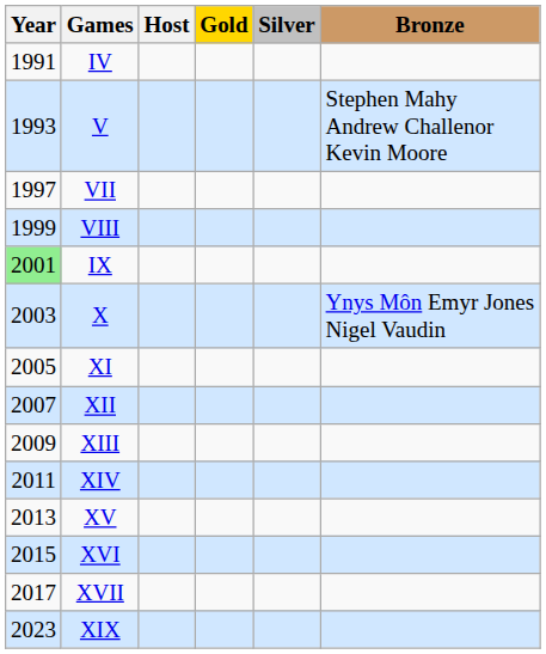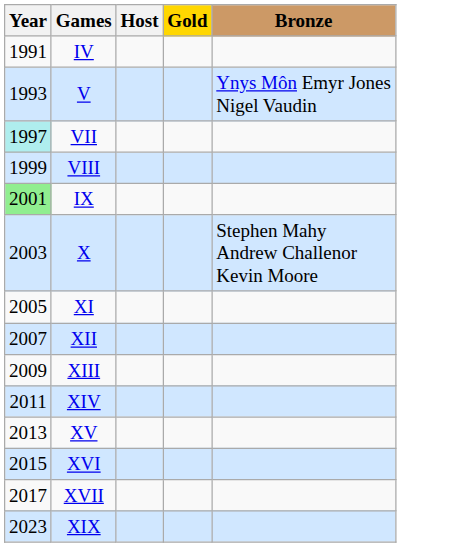 <table class="wikitable" style="text-align: center; font-size:95%;">
 <tr>
 <th>Year</th>
 <th>Games</th>
 <th>Host</th>
 <th style="background-color: gold">Gold</th>
-<th style="background-color: silver">Silver</th>
 <th style="background-color: #CC9966">Bronze</th>
 </tr>
 <tr>
 <td>1991</td>
 <td align=center><a href='#'>IV</a></td>
-<td align="left"></td>
 <td align="left"></td>
 <td align="left"></td>
 <td align="left"></td>
 </tr>
 <tr style="text-align:center; background:#d0e7ff;">
 <td>1993</td>
 <td align=center><a href='#'>V</a></td>
 <td align="left"></td>
 <td align="left"></td>
-<td align="left"></td>
-<td align="left"> Stephen Mahy <br>  Andrew Challenor <br>  Kevin Moore</td>
+<td align=left> <a href='#'>Ynys Môn</a> Emyr Jones <br>  Nigel Vaudin</td>
 </tr>
 <tr>
-<td>1997</td>
+<td style="background: paleturquoise;">1997</td>
 <td align=center><a href='#'>VII</a></td>
-<td align="left"></td>
 <td align="left"></td>
 <td align="left"></td>
 <td align="left"></td>
 </tr>
 <tr style="text-align:center; background:#d0e7ff;">
 <td>1999</td>
 <td align=center><a href='#'>VIII</a></td>
 <td align="left"></td>
 <td align="left"></td>
 <td align="left"></td>
-<td align="left"></td>
 </tr>
 <tr>
 <td style="background: lightgreen;">2001</td>
 <td align=center><a href='#'>IX</a></td>
-<td align="left"></td>
 <td align="left"></td>
 <td align="left"></td>
 <td align="left"></td>
 </tr>
 <tr style="text-align:center; background:#d0e7ff;">
 <td>2003</td>
 <td align=center><a href='#'>X</a></td>
 <td align="left"></td>
 <td align="left"></td>
-<td align="left"></td>
-<td align=left> <a href='#'>Ynys Môn</a> Emyr Jones <br>  Nigel Vaudin</td>
+<td align="left"> Stephen Mahy <br>  Andrew Challenor <br>  Kevin Moore</td>
 </tr>
 <tr>
 <td>2005</td>
 <td align=center><a href='#'>XI</a></td>
-<td align="left"></td>
 <td align="left"></td>
 <td align="left"></td>
 <td align="left"></td>
 </tr>
 <tr style="text-align:center; background:#d0e7ff;">
 <td>2007</td>
 <td align=center><a href='#'>XII</a></td>
 <td align="left"></td>
 <td align="left"></td>
 <td align="left"></td>
-<td align="left"></td>
 </tr>
 <tr>
 <td>2009</td>
 <td align=center><a href='#'>XIII</a></td>
-<td align="left"></td>
 <td align="left"></td>
 <td align="left"></td>
 <td align="left"></td>
 </tr>
 <tr style="text-align:center; background:#d0e7ff;">
 <td>2011</td>
 <td align=center><a href='#'>XIV</a></td>
 <td align="left"></td>
 <td align="left"></td>
 <td align="left"></td>
-<td align="left"></td>
 </tr>
 <tr>
 <td>2013</td>
 <td align=center><a href='#'>XV</a></td>
-<td align="left"></td>
 <td align="left"></td>
 <td align="left"></td>
 <td align="left"></td>
 </tr>
 <tr style="text-align:center; background:#d0e7ff;">
 <td>2015</td>
 <td align=center><a href='#'>XVI</a></td>
 <td align="left"></td>
 <td align="left"></td>
 <td align="left"></td>
-<td align="left"></td>
 </tr>
 <tr>
 <td>2017</td>
 <td align=center><a href='#'>XVII</a></td>
-<td align="left"></td>
 <td align="left"></td>
 <td align="left"></td>
 <td align="left"></td>
 </tr>
 <tr style="text-align:center; background:#d0e7ff;">
 <td>2023</td>
 <td align=center><a href='#'>XIX</a></td>
 <td align="left"></td>
 <td align="left"></td>
 <td align="left"></td>
-<td align="left"></td>
 </tr>
 </table>
